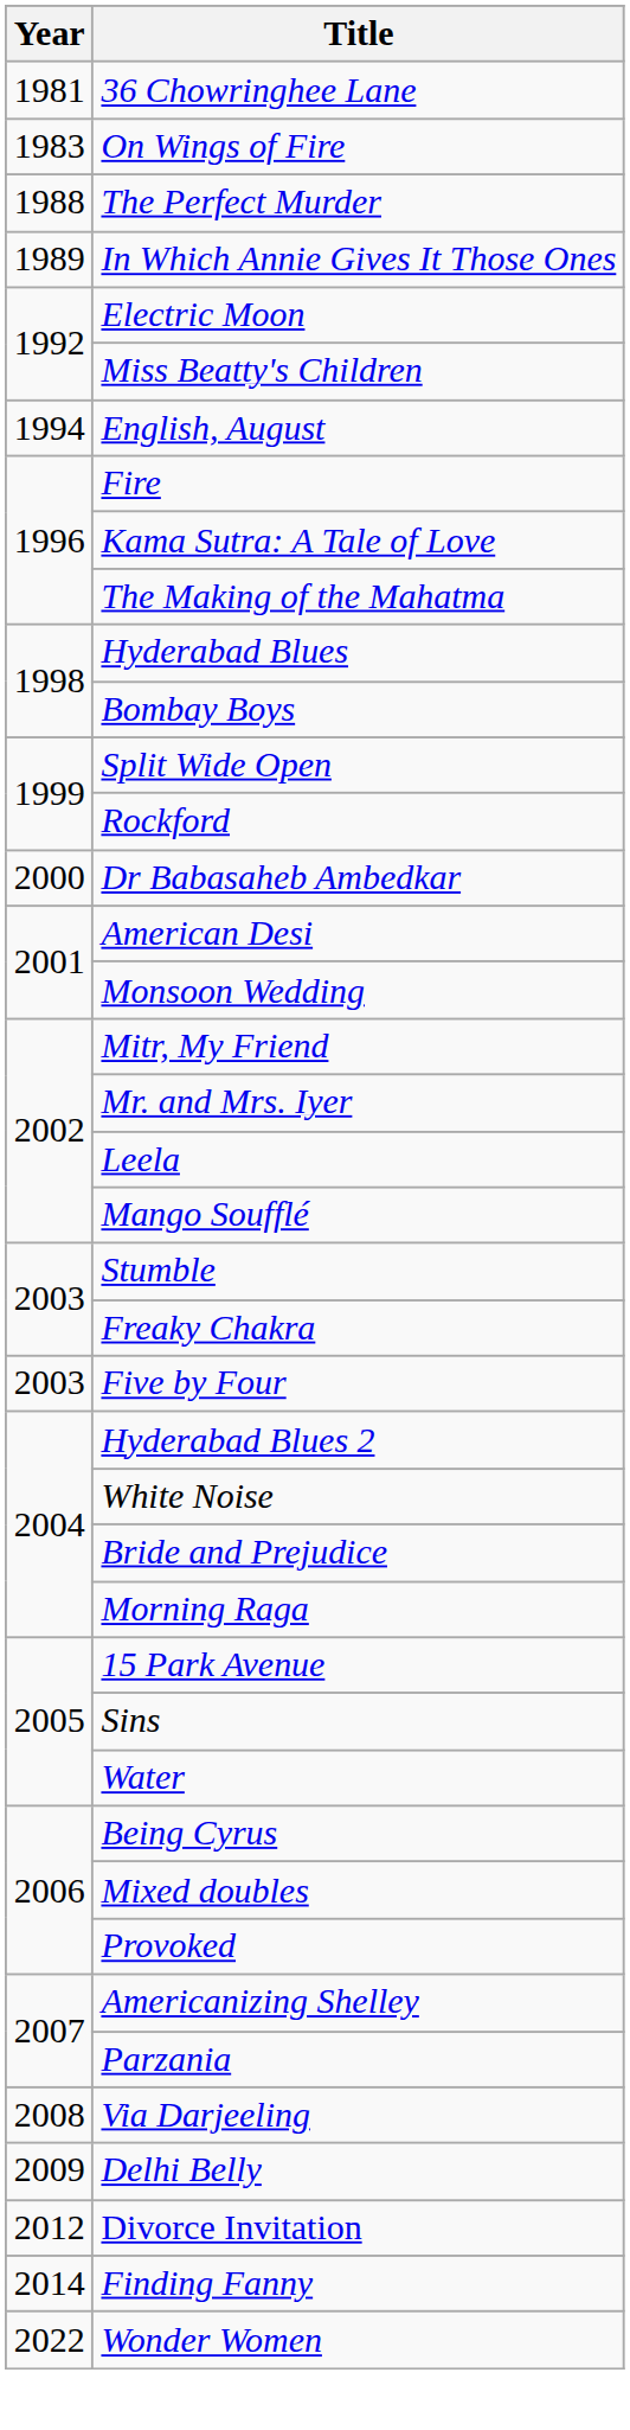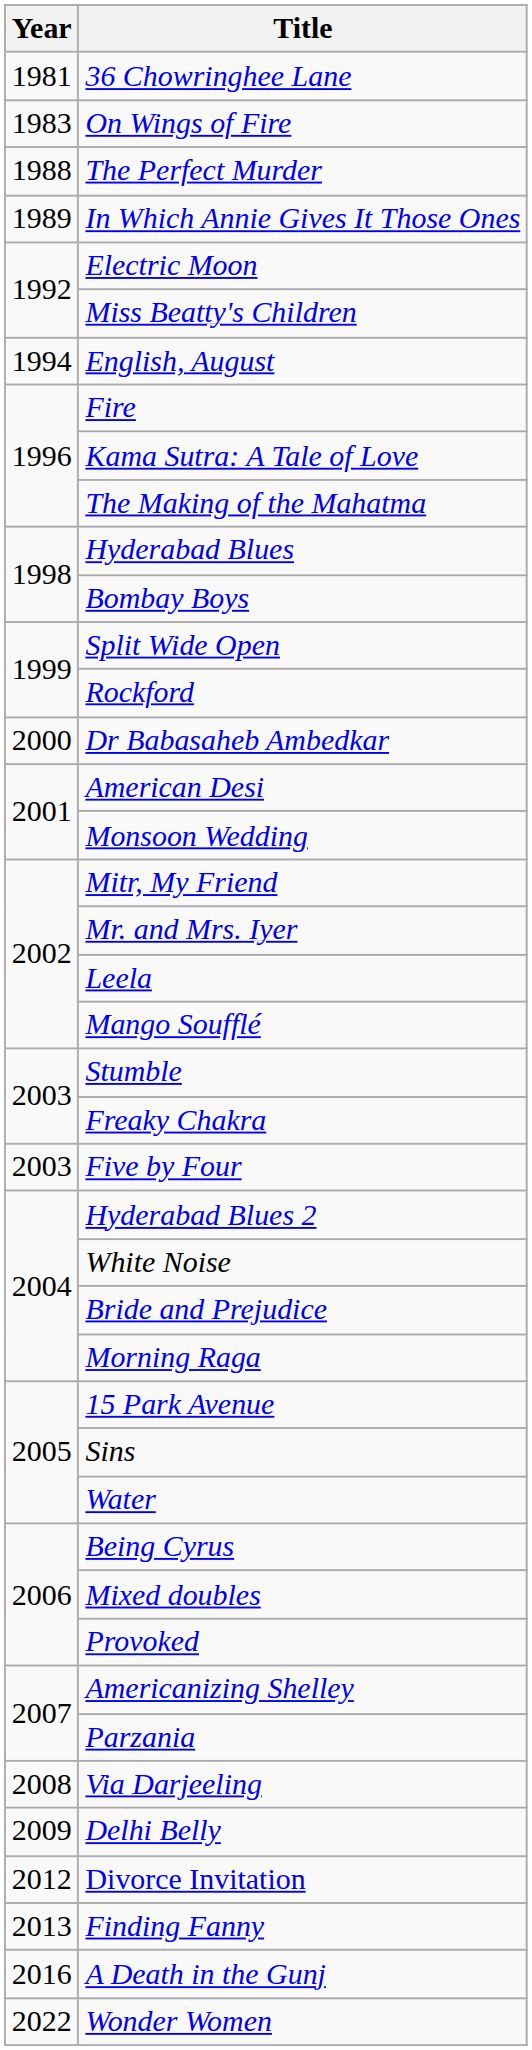 <table class="wikitable sortable plainrowheaders">
 <tr>
 <th scope="col">Year</th>
 <th scope="col">Title</th>
 </tr>
 <tr>
 <td>1981</td>
 <td><em><a href='#'>36 Chowringhee Lane</a></em></td>
 </tr>
 <tr>
 <td>1983</td>
 <td><em><a href='#'>On Wings of Fire</a></em></td>
 </tr>
 <tr>
 <td>1988</td>
 <td><em><a href='#'>The Perfect Murder</a></em></td>
 </tr>
 <tr>
 <td>1989</td>
 <td><em><a href='#'>In Which Annie Gives It Those Ones</a></em></td>
 </tr>
 <tr>
 <td rowspan="2">1992</td>
 <td><em><a href='#'>Electric Moon</a></em></td>
 </tr>
 <tr>
 <td><em><a href='#'>Miss Beatty's Children</a></em></td>
 </tr>
 <tr>
 <td>1994</td>
 <td><em><a href='#'>English, August</a></em></td>
 </tr>
 <tr>
 <td rowspan="3">1996</td>
 <td><em><a href='#'>Fire</a></em></td>
 </tr>
 <tr>
 <td><em><a href='#'>Kama Sutra: A Tale of Love</a></em></td>
 </tr>
 <tr>
 <td><em><a href='#'>The Making of the Mahatma</a></em></td>
 </tr>
 <tr>
 <td rowspan="2">1998</td>
 <td><em><a href='#'>Hyderabad Blues</a></em></td>
 </tr>
 <tr>
 <td><em><a href='#'>Bombay Boys</a></em></td>
 </tr>
 <tr>
 <td rowspan="2">1999</td>
 <td><em><a href='#'>Split Wide Open</a></em></td>
 </tr>
 <tr>
 <td><em><a href='#'>Rockford</a></em></td>
 </tr>
 <tr>
 <td>2000</td>
 <td><em><a href='#'>Dr Babasaheb Ambedkar</a></em></td>
 </tr>
 <tr>
 <td rowspan="2">2001</td>
 <td><em><a href='#'>American Desi</a></em></td>
 </tr>
 <tr>
 <td><em><a href='#'>Monsoon Wedding</a></em></td>
 </tr>
 <tr>
 <td rowspan="4">2002</td>
 <td><em><a href='#'>Mitr, My Friend</a></em></td>
 </tr>
 <tr>
 <td><em><a href='#'>Mr. and Mrs. Iyer</a></em></td>
 </tr>
 <tr>
 <td><em><a href='#'>Leela</a></em></td>
 </tr>
 <tr>
 <td><em><a href='#'>Mango Soufflé</a></em></td>
 </tr>
 <tr>
 <td rowspan="2">2003</td>
 <td><em><a href='#'>Stumble</a></em></td>
 </tr>
 <tr>
 <td><em><a href='#'>Freaky Chakra</a></em></td>
 </tr>
 <tr>
 <td>2003</td>
 <td><em><a href='#'>Five by Four</a></em></td>
 </tr>
 <tr>
 <td rowspan="4">2004</td>
 <td><em><a href='#'>Hyderabad Blues 2</a></em></td>
 </tr>
 <tr>
 <td><em>White Noise</em></td>
 </tr>
 <tr>
 <td><em><a href='#'>Bride and Prejudice</a></em></td>
 </tr>
 <tr>
 <td><em><a href='#'>Morning Raga</a></em></td>
 </tr>
 <tr>
 <td rowspan="3">2005</td>
 <td><em><a href='#'>15 Park Avenue</a></em></td>
 </tr>
 <tr>
 <td><em>Sins</em></td>
 </tr>
 <tr>
 <td><em><a href='#'>Water</a></em></td>
 </tr>
 <tr>
 <td rowspan="3">2006</td>
 <td><em><a href='#'>Being Cyrus</a></em></td>
 </tr>
 <tr>
 <td><em><a href='#'>Mixed doubles</a></em></td>
 </tr>
 <tr>
 <td><em><a href='#'>Provoked</a></em></td>
 </tr>
 <tr>
 <td rowspan="2">2007</td>
 <td><em><a href='#'>Americanizing Shelley</a></em></td>
 </tr>
 <tr>
 <td><em><a href='#'>Parzania</a></em></td>
 </tr>
 <tr>
 <td>2008</td>
 <td><em><a href='#'>Via Darjeeling</a></em></td>
 </tr>
 <tr>
 <td>2009</td>
 <td><em><a href='#'>Delhi Belly</a></em></td>
 </tr>
 <tr>
 <td>2012</td>
 <td><a href='#'>Divorce Invitation</a></td>
 </tr>
 <tr>
-<td>2014</td>
+<td>2013</td>
 <td><em><a href='#'>Finding Fanny</a></em></td>
+</tr>
+<tr>
+<td>2016</td>
+<td><em><a href='#'>A Death in the Gunj</a></em></td>
 </tr>
 <tr>
 <td>2022</td>
 <td><em><a href='#'>Wonder Women</a></em></td>
 </tr>
 </table>
